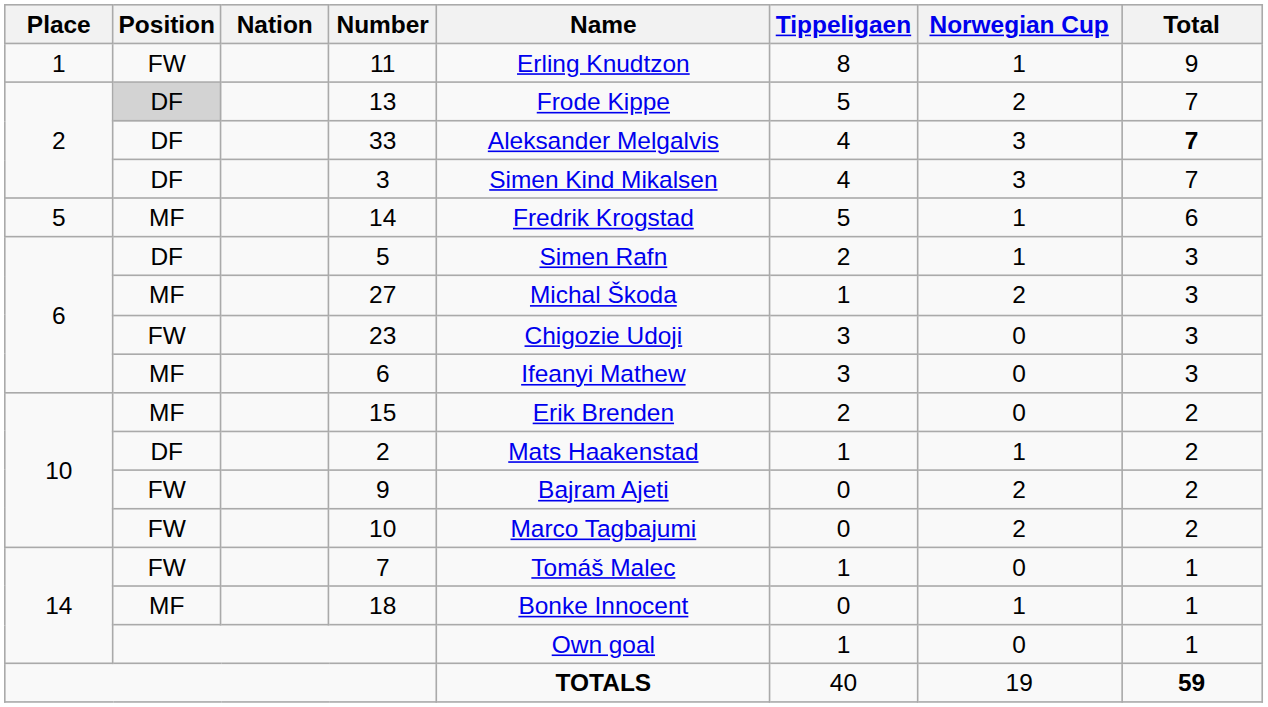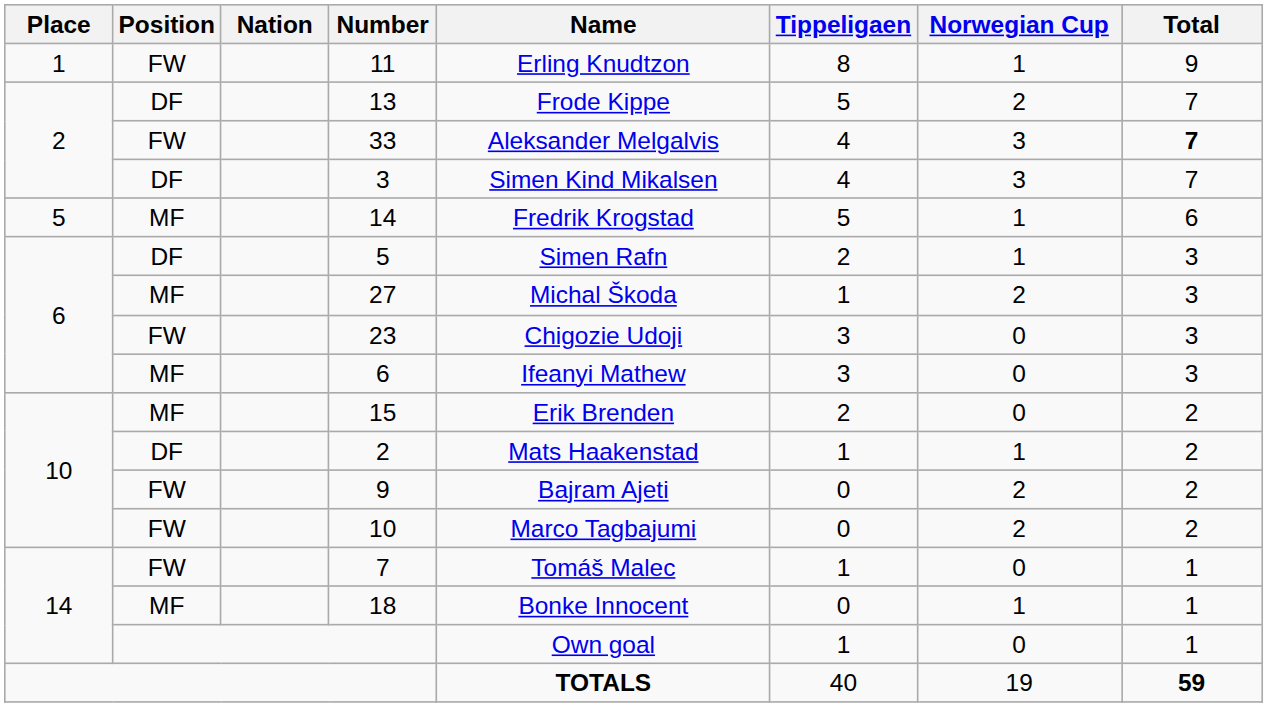 <table class="wikitable" style="font-size: 95%; text-align: center;">
 <tr>
 <th width=60>Place</th>
 <th width=60>Position</th>
 <th width=60>Nation</th>
 <th width=60>Number</th>
 <th width=200>Name</th>
 <th width=80><a href='#'>Tippeligaen</a></th>
 <th width=120><a href='#'>Norwegian Cup</a></th>
 <th width=80>Total</th>
 </tr>
 <tr>
 <td>1</td>
 <td>FW</td>
 <td></td>
 <td>11</td>
 <td><a href='#'>Erling Knudtzon</a></td>
 <td>8</td>
 <td>1</td>
 <td>9</td>
 </tr>
 <tr>
 <td rowspan="3">2</td>
-<td style="background: lightgrey;">DF</td>
+<td>DF</td>
 <td></td>
 <td>13</td>
 <td><a href='#'>Frode Kippe</a></td>
 <td>5</td>
 <td>2</td>
 <td>7</td>
 </tr>
 <tr>
-<td>DF</td>
+<td>FW</td>
 <td></td>
 <td>33</td>
 <td><a href='#'>Aleksander Melgalvis</a></td>
 <td>4</td>
 <td>3</td>
 <td><strong>7</strong></td>
 </tr>
 <tr>
 <td>DF</td>
 <td></td>
 <td>3</td>
 <td><a href='#'>Simen Kind Mikalsen</a></td>
 <td>4</td>
 <td>3</td>
 <td>7</td>
 </tr>
 <tr>
 <td>5</td>
 <td>MF</td>
 <td></td>
 <td>14</td>
 <td><a href='#'>Fredrik Krogstad</a></td>
 <td>5</td>
 <td>1</td>
 <td>6</td>
 </tr>
 <tr>
 <td rowspan="4">6</td>
 <td>DF</td>
 <td></td>
 <td>5</td>
 <td><a href='#'>Simen Rafn</a></td>
 <td>2</td>
 <td>1</td>
 <td>3</td>
 </tr>
 <tr>
 <td>MF</td>
 <td></td>
 <td>27</td>
 <td><a href='#'>Michal Škoda</a></td>
 <td>1</td>
 <td>2</td>
 <td>3</td>
 </tr>
 <tr>
 <td>FW</td>
 <td></td>
 <td>23</td>
 <td><a href='#'>Chigozie Udoji</a></td>
 <td>3</td>
 <td>0</td>
 <td>3</td>
 </tr>
 <tr>
 <td>MF</td>
 <td></td>
 <td>6</td>
 <td><a href='#'>Ifeanyi Mathew</a></td>
 <td>3</td>
 <td>0</td>
 <td>3</td>
 </tr>
 <tr>
 <td rowspan="4">10</td>
 <td>MF</td>
 <td></td>
 <td>15</td>
 <td><a href='#'>Erik Brenden</a></td>
 <td>2</td>
 <td>0</td>
 <td>2</td>
 </tr>
 <tr>
 <td>DF</td>
 <td></td>
 <td>2</td>
 <td><a href='#'>Mats Haakenstad</a></td>
 <td>1</td>
 <td>1</td>
 <td>2</td>
 </tr>
 <tr>
 <td>FW</td>
 <td></td>
 <td>9</td>
 <td><a href='#'>Bajram Ajeti</a></td>
 <td>0</td>
 <td>2</td>
 <td>2</td>
 </tr>
 <tr>
 <td>FW</td>
 <td></td>
 <td>10</td>
 <td><a href='#'>Marco Tagbajumi</a></td>
 <td>0</td>
 <td>2</td>
 <td>2</td>
 </tr>
 <tr>
 <td rowspan="3">14</td>
 <td>FW</td>
 <td></td>
 <td>7</td>
 <td><a href='#'>Tomáš Malec</a></td>
 <td>1</td>
 <td>0</td>
 <td>1</td>
 </tr>
 <tr>
 <td>MF</td>
 <td></td>
 <td>18</td>
 <td><a href='#'>Bonke Innocent</a></td>
 <td>0</td>
 <td>1</td>
 <td>1</td>
 </tr>
 <tr>
 <td colspan="3"></td>
 <td><a href='#'>Own goal</a></td>
 <td>1</td>
 <td>0</td>
 <td>1</td>
 </tr>
 <tr>
 <td colspan="4"></td>
 <td><strong>TOTALS</strong></td>
 <td>40</td>
 <td>19</td>
 <td><strong>59</strong></td>
 </tr>
 </table>
